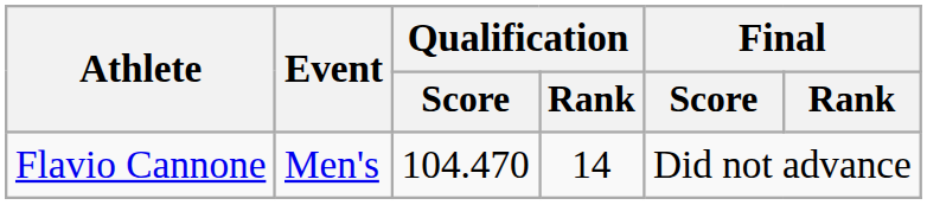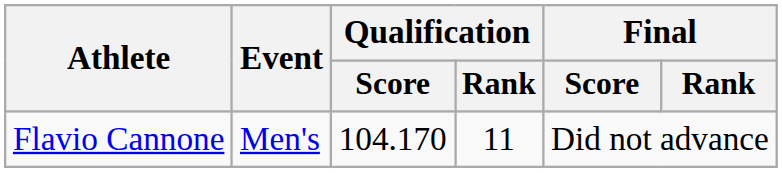 <table class="wikitable" style="font-size:90%">
 <tr>
 <th rowspan="2">Athlete</th>
 <th rowspan="2">Event</th>
 <th colspan="2">Qualification</th>
 <th colspan="2">Final</th>
 </tr>
 <tr style="font-size:95%">
 <th>Score</th>
 <th>Rank</th>
 <th>Score</th>
 <th>Rank</th>
 </tr>
 <tr align=center>
 <td align=left><a href='#'>Flavio Cannone</a></td>
 <td align=left><a href='#'>Men's</a></td>
-<td>104.470</td>
-<td>14</td>
+<td>104.170</td>
+<td>11</td>
 <td colspan=2>Did not advance</td>
 </tr>
 </table>
